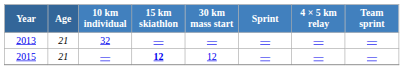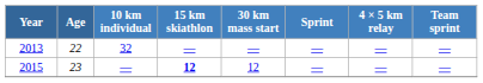 <table class="wikitable" style="font-size:95%; text-align:center; border:grey solid 1px; border-collapse:collapse; background:#ffffff;">
 <tr>
 <th style="background-color:#369; color:white; width:60px;"> Year </th>
 <th style="background-color:#369; color:white; width:40px;"> Age </th>
 <th style="background-color:#4180be; color:white; width:75px;"> 10 km <br> individual </th>
 <th style="background-color:#4180be; color:white; width:75px;"> 15 km <br> skiathlon </th>
 <th style="background-color:#4180be; color:white; width:75px;"> 30 km <br> mass start </th>
 <th style="background-color:#4180be; color:white; width:75px;"> Sprint </th>
 <th style="background-color:#4180be; color:white; width:75px;"> 4 × 5 km <br> relay </th>
 <th style="background-color:#4180be; color:white; width:75px;"> Team <br> sprint </th>
 </tr>
 <tr>
 <td><a href='#'>2013</a></td>
-<td><em>21</em></td>
+<td><em>22</em></td>
 <td><a href='#'>32</a></td>
 <td><a href='#'>—</a></td>
 <td><a href='#'>—</a></td>
 <td><a href='#'>—</a></td>
 <td><a href='#'>—</a></td>
 <td><a href='#'>—</a></td>
 </tr>
 <tr>
 <td><a href='#'>2015</a></td>
-<td><em>21</em></td>
+<td><em>23</em></td>
 <td><a href='#'>—</a></td>
 <td><strong><a href='#'>12</a></strong></td>
 <td><a href='#'>12</a></td>
 <td><a href='#'>—</a></td>
 <td><a href='#'>—</a></td>
 <td><a href='#'>—</a></td>
 </tr>
 <tr>
 </tr>
 </table>
